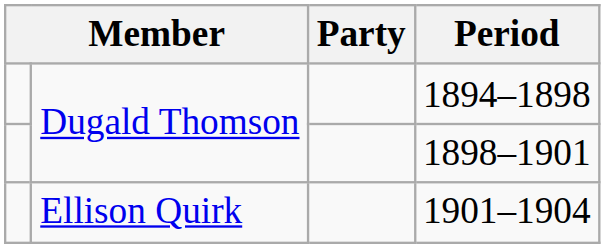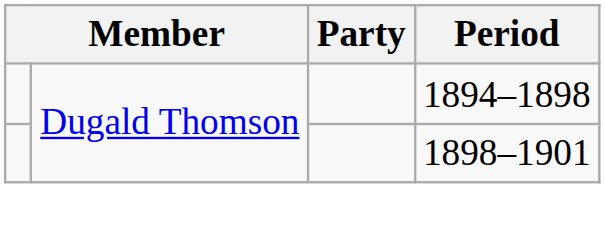 <table class="wikitable">
 <tr>
 <th colspan="2">Member</th>
 <th>Party</th>
 <th>Period</th>
 </tr>
 <tr>
 <td> </td>
 <td rowspan="2"><a href='#'>Dugald Thomson</a></td>
 <td></td>
 <td>1894–1898</td>
 </tr>
 <tr>
 <td> </td>
 <td></td>
 <td>1898–1901</td>
 </tr>
-<tr>
-<td> </td>
-<td><a href='#'>Ellison Quirk</a></td>
-<td></td>
-<td>1901–1904</td>
-</tr>
 </table>
